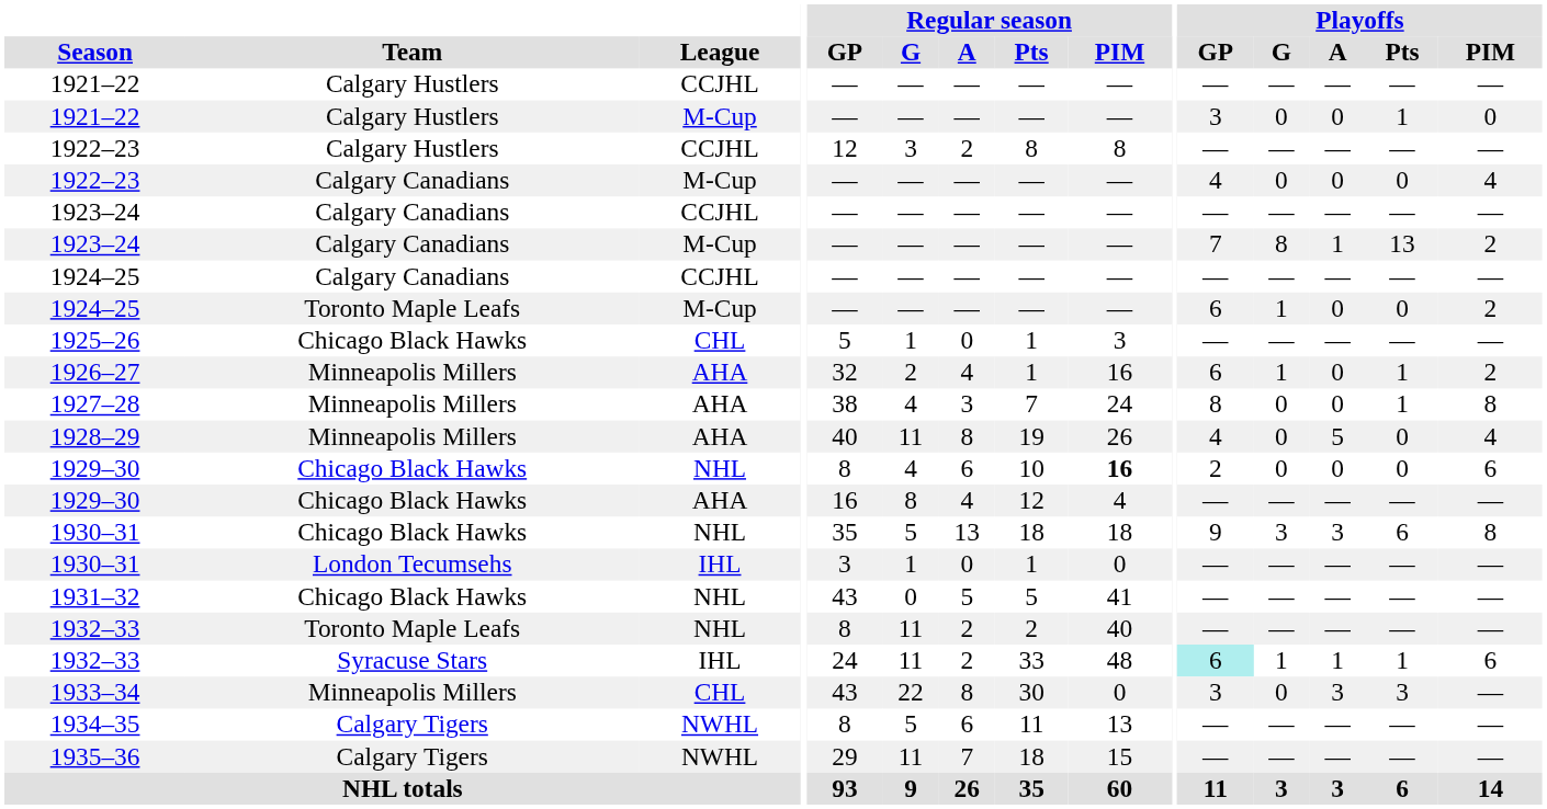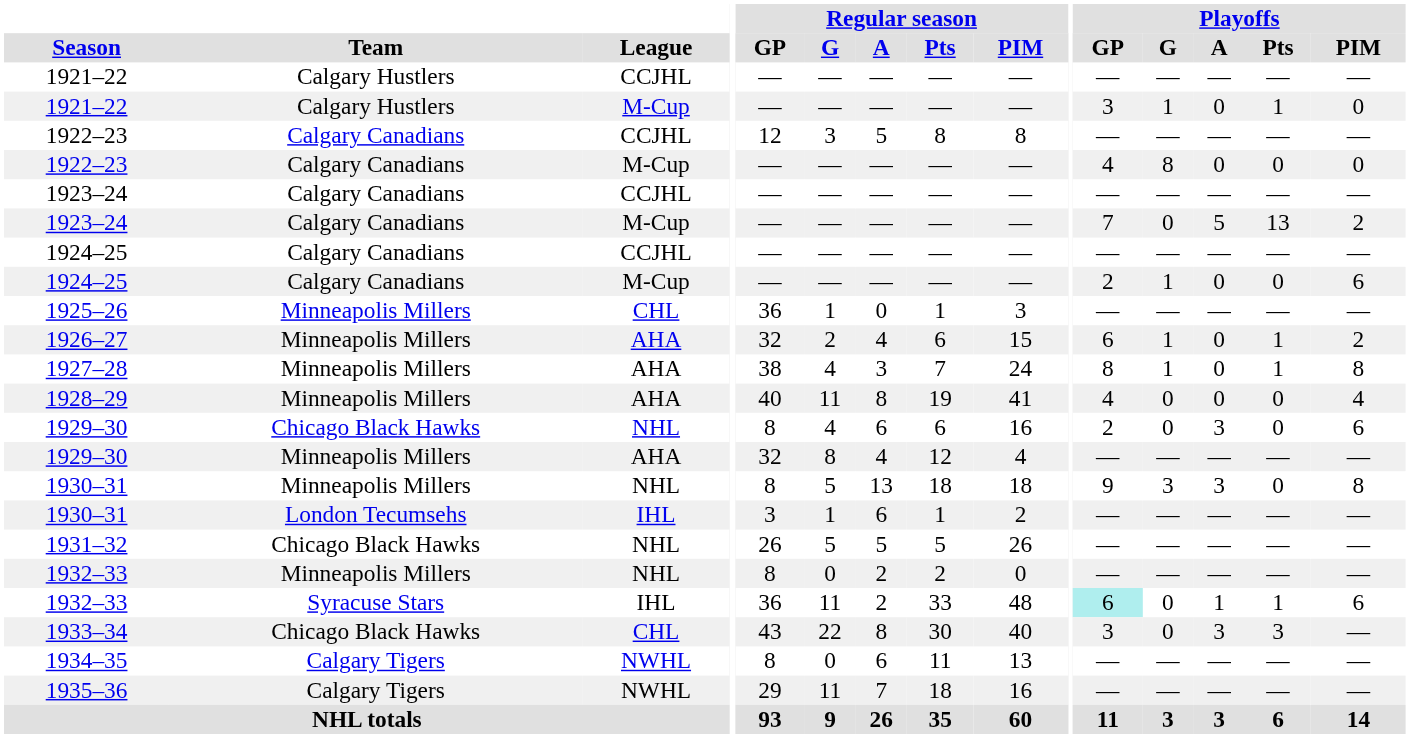 <table border="0" cellpadding="1" cellspacing="0" style="text-align:center; width:60em">
 <tr bgcolor="#e0e0e0">
 <th colspan="3" bgcolor="#ffffff"></th>
 <th rowspan="100" bgcolor="#ffffff"></th>
 <th colspan="5"><a href='#'>Regular season</a></th>
 <th rowspan="100" bgcolor="#ffffff"></th>
 <th colspan="5"><a href='#'>Playoffs</a></th>
 </tr>
 <tr bgcolor="#e0e0e0">
 <th><a href='#'>Season</a></th>
 <th>Team</th>
 <th>League</th>
 <th>GP</th>
 <th><a href='#'>G</a></th>
 <th><a href='#'>A</a></th>
 <th><a href='#'>Pts</a></th>
 <th><a href='#'>PIM</a></th>
 <th>GP</th>
 <th>G</th>
 <th>A</th>
 <th>Pts</th>
 <th>PIM</th>
 </tr>
 <tr>
 <td>1921–22</td>
 <td>Calgary Hustlers</td>
 <td>CCJHL</td>
 <td>—</td>
 <td>—</td>
 <td>—</td>
 <td>—</td>
 <td>—</td>
 <td>—</td>
 <td>—</td>
 <td>—</td>
 <td>—</td>
 <td>—</td>
 </tr>
 <tr bgcolor="#f0f0f0">
 <td><a href='#'>1921–22</a></td>
 <td>Calgary Hustlers</td>
 <td><a href='#'>M-Cup</a></td>
 <td>—</td>
 <td>—</td>
 <td>—</td>
 <td>—</td>
 <td>—</td>
 <td>3</td>
-<td>0</td>
+<td>1</td>
 <td>0</td>
 <td>1</td>
 <td>0</td>
 </tr>
 <tr>
 <td>1922–23</td>
-<td>Calgary Hustlers</td>
+<td><a href='#'>Calgary Canadians</a></td>
 <td>CCJHL</td>
 <td>12</td>
 <td>3</td>
-<td>2</td>
+<td>5</td>
 <td>8</td>
 <td>8</td>
 <td>—</td>
 <td>—</td>
 <td>—</td>
 <td>—</td>
 <td>—</td>
 </tr>
 <tr bgcolor="#f0f0f0">
 <td><a href='#'>1922–23</a></td>
 <td>Calgary Canadians</td>
 <td>M-Cup</td>
 <td>—</td>
 <td>—</td>
 <td>—</td>
 <td>—</td>
 <td>—</td>
 <td>4</td>
+<td>8</td>
 <td>0</td>
 <td>0</td>
 <td>0</td>
-<td>4</td>
 </tr>
 <tr>
 <td>1923–24</td>
 <td>Calgary Canadians</td>
 <td>CCJHL</td>
 <td>—</td>
 <td>—</td>
 <td>—</td>
 <td>—</td>
 <td>—</td>
 <td>—</td>
 <td>—</td>
 <td>—</td>
 <td>—</td>
 <td>—</td>
 </tr>
 <tr bgcolor="#f0f0f0">
 <td><a href='#'>1923–24</a></td>
 <td>Calgary Canadians</td>
 <td>M-Cup</td>
 <td>—</td>
 <td>—</td>
 <td>—</td>
 <td>—</td>
 <td>—</td>
 <td>7</td>
-<td>8</td>
-<td>1</td>
+<td>0</td>
+<td>5</td>
 <td>13</td>
 <td>2</td>
 </tr>
 <tr>
 <td>1924–25</td>
 <td>Calgary Canadians</td>
 <td>CCJHL</td>
 <td>—</td>
 <td>—</td>
 <td>—</td>
 <td>—</td>
 <td>—</td>
 <td>—</td>
 <td>—</td>
 <td>—</td>
 <td>—</td>
 <td>—</td>
 </tr>
 <tr bgcolor="#f0f0f0">
 <td><a href='#'>1924–25</a></td>
-<td>Toronto Maple Leafs</td>
+<td>Calgary Canadians</td>
 <td>M-Cup</td>
 <td>—</td>
 <td>—</td>
 <td>—</td>
 <td>—</td>
 <td>—</td>
-<td>6</td>
+<td>2</td>
 <td>1</td>
 <td>0</td>
 <td>0</td>
-<td>2</td>
+<td>6</td>
 </tr>
 <tr>
 <td><a href='#'>1925–26</a></td>
-<td>Chicago Black Hawks</td>
+<td><a href='#'>Minneapolis Millers</a></td>
 <td><a href='#'>CHL</a></td>
-<td>5</td>
+<td>36</td>
 <td>1</td>
 <td>0</td>
 <td>1</td>
 <td>3</td>
 <td>—</td>
 <td>—</td>
 <td>—</td>
 <td>—</td>
 <td>—</td>
 </tr>
 <tr bgcolor="#f0f0f0">
 <td><a href='#'>1926–27</a></td>
 <td>Minneapolis Millers</td>
 <td><a href='#'>AHA</a></td>
 <td>32</td>
 <td>2</td>
 <td>4</td>
-<td>1</td>
-<td>16</td>
+<td>6</td>
+<td>15</td>
 <td>6</td>
 <td>1</td>
 <td>0</td>
 <td>1</td>
 <td>2</td>
 </tr>
 <tr>
 <td><a href='#'>1927–28</a></td>
 <td>Minneapolis Millers</td>
 <td>AHA</td>
 <td>38</td>
 <td>4</td>
 <td>3</td>
 <td>7</td>
 <td>24</td>
 <td>8</td>
-<td>0</td>
+<td>1</td>
 <td>0</td>
 <td>1</td>
 <td>8</td>
 </tr>
 <tr bgcolor="#f0f0f0">
 <td><a href='#'>1928–29</a></td>
 <td>Minneapolis Millers</td>
 <td>AHA</td>
 <td>40</td>
 <td>11</td>
 <td>8</td>
 <td>19</td>
-<td>26</td>
+<td>41</td>
 <td>4</td>
 <td>0</td>
-<td>5</td>
+<td>0</td>
 <td>0</td>
 <td>4</td>
 </tr>
 <tr>
 <td><a href='#'>1929–30</a></td>
 <td><a href='#'>Chicago Black Hawks</a></td>
 <td><a href='#'>NHL</a></td>
 <td>8</td>
 <td>4</td>
 <td>6</td>
-<td>10</td>
-<td><strong>16</strong></td>
+<td>6</td>
+<td>16</td>
 <td>2</td>
 <td>0</td>
-<td>0</td>
+<td>3</td>
 <td>0</td>
 <td>6</td>
 </tr>
 <tr bgcolor="#f0f0f0">
 <td><a href='#'>1929–30</a></td>
-<td>Chicago Black Hawks</td>
+<td>Minneapolis Millers</td>
 <td>AHA</td>
-<td>16</td>
+<td>32</td>
 <td>8</td>
 <td>4</td>
 <td>12</td>
 <td>4</td>
 <td>—</td>
 <td>—</td>
 <td>—</td>
 <td>—</td>
 <td>—</td>
 </tr>
 <tr>
 <td><a href='#'>1930–31</a></td>
-<td>Chicago Black Hawks</td>
+<td>Minneapolis Millers</td>
 <td>NHL</td>
-<td>35</td>
+<td>8</td>
 <td>5</td>
 <td>13</td>
 <td>18</td>
 <td>18</td>
 <td>9</td>
 <td>3</td>
 <td>3</td>
-<td>6</td>
+<td>0</td>
 <td>8</td>
 </tr>
 <tr bgcolor="#f0f0f0">
 <td><a href='#'>1930–31</a></td>
 <td><a href='#'>London Tecumsehs</a></td>
 <td><a href='#'>IHL</a></td>
 <td>3</td>
 <td>1</td>
-<td>0</td>
+<td>6</td>
 <td>1</td>
-<td>0</td>
+<td>2</td>
 <td>—</td>
 <td>—</td>
 <td>—</td>
 <td>—</td>
 <td>—</td>
 </tr>
 <tr>
 <td><a href='#'>1931–32</a></td>
 <td>Chicago Black Hawks</td>
 <td>NHL</td>
-<td>43</td>
-<td>0</td>
+<td>26</td>
 <td>5</td>
 <td>5</td>
-<td>41</td>
+<td>5</td>
+<td>26</td>
 <td>—</td>
 <td>—</td>
 <td>—</td>
 <td>—</td>
 <td>—</td>
 </tr>
 <tr bgcolor="#f0f0f0">
 <td><a href='#'>1932–33</a></td>
-<td>Toronto Maple Leafs</td>
+<td>Minneapolis Millers</td>
 <td>NHL</td>
 <td>8</td>
-<td>11</td>
+<td>0</td>
 <td>2</td>
 <td>2</td>
-<td>40</td>
+<td>0</td>
 <td>—</td>
 <td>—</td>
 <td>—</td>
 <td>—</td>
 <td>—</td>
 </tr>
 <tr>
 <td><a href='#'>1932–33</a></td>
 <td><a href='#'>Syracuse Stars</a></td>
 <td>IHL</td>
-<td>24</td>
+<td>36</td>
 <td>11</td>
 <td>2</td>
 <td>33</td>
 <td>48</td>
 <td style="background: paleturquoise;">6</td>
-<td>1</td>
+<td>0</td>
 <td>1</td>
 <td>1</td>
 <td>6</td>
 </tr>
 <tr bgcolor="#f0f0f0">
 <td><a href='#'>1933–34</a></td>
-<td>Minneapolis Millers</td>
+<td>Chicago Black Hawks</td>
 <td><a href='#'>CHL</a></td>
 <td>43</td>
 <td>22</td>
 <td>8</td>
 <td>30</td>
-<td>0</td>
+<td>40</td>
 <td>3</td>
 <td>0</td>
 <td>3</td>
 <td>3</td>
 <td>—</td>
 </tr>
 <tr>
 <td><a href='#'>1934–35</a></td>
 <td><a href='#'>Calgary Tigers</a></td>
 <td><a href='#'>NWHL</a></td>
 <td>8</td>
-<td>5</td>
+<td>0</td>
 <td>6</td>
 <td>11</td>
 <td>13</td>
 <td>—</td>
 <td>—</td>
 <td>—</td>
 <td>—</td>
 <td>—</td>
 </tr>
 <tr bgcolor="#f0f0f0">
 <td><a href='#'>1935–36</a></td>
 <td>Calgary Tigers</td>
 <td>NWHL</td>
 <td>29</td>
 <td>11</td>
 <td>7</td>
 <td>18</td>
-<td>15</td>
+<td>16</td>
 <td>—</td>
 <td>—</td>
 <td>—</td>
 <td>—</td>
 <td>—</td>
 </tr>
 <tr bgcolor="#e0e0e0">
 <th colspan="3">NHL totals</th>
 <th>93</th>
 <th>9</th>
 <th>26</th>
 <th>35</th>
 <th>60</th>
 <th>11</th>
 <th>3</th>
 <th>3</th>
 <th>6</th>
 <th>14</th>
 </tr>
 </table>
